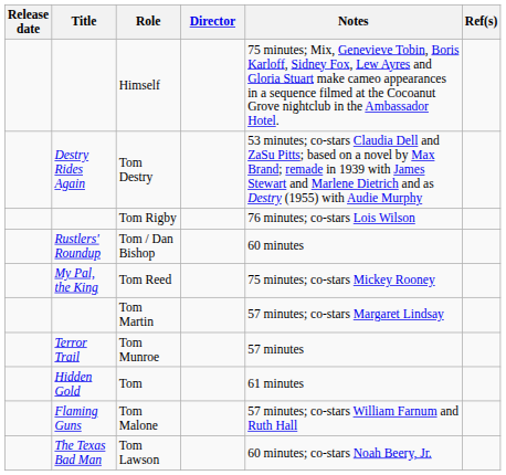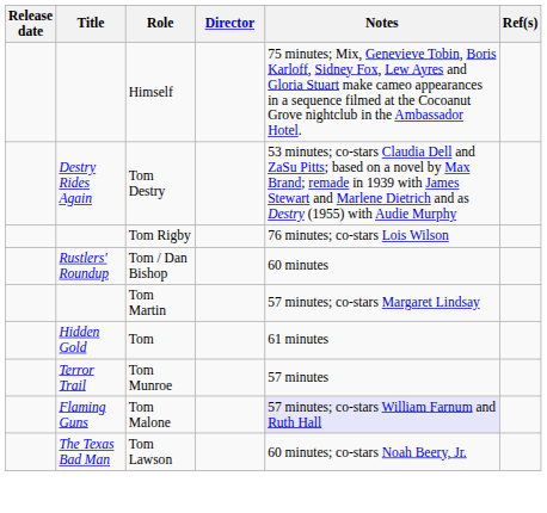 <table class="wikitable sortable sticky-header" width=100%>
 <tr>
 <th scope="col" with=10%>Release date</th>
 <th scope="col" width=13%>Title</th>
 <th scope="col" width=13%>Role</th>
 <th scope="col" width=13%><a href='#'>Director</a></th>
 <th scope="col" class="unsortable" width=44%>Notes</th>
 <th scope="col" class="unsortable" width=5%>Ref(s)</th>
 </tr>
 <tr>
 <td></td>
 <td scope="row"><em></em></td>
 <td>Himself</td>
 <td></td>
 <td>75 minutes; Mix, <a href='#'>Genevieve Tobin</a>, <a href='#'>Boris Karloff</a>, <a href='#'>Sidney Fox</a>, <a href='#'>Lew Ayres</a> and <a href='#'>Gloria Stuart</a> make cameo appearances in a sequence filmed at the Cocoanut Grove nightclub in the <a href='#'>Ambassador Hotel</a>.</td>
 <td align="center"></td>
 </tr>
 <tr>
 <td></td>
 <td scope="row"><em><a href='#'>Destry Rides Again</a></em></td>
 <td>Tom Destry</td>
 <td></td>
 <td>53 minutes; co-stars <a href='#'>Claudia Dell</a> and <a href='#'>ZaSu Pitts</a>; based on a novel by <a href='#'>Max Brand</a>; <a href='#'>remade</a> in 1939 with <a href='#'>James Stewart</a> and <a href='#'>Marlene Dietrich</a> and as <em><a href='#'>Destry</a></em> (1955) with <a href='#'>Audie Murphy</a></td>
 <td align="center"><br></td>
 </tr>
 <tr>
 <td></td>
 <td scope="row"><em></em></td>
 <td>Tom Rigby</td>
 <td></td>
 <td>76 minutes; co-stars <a href='#'>Lois Wilson</a></td>
 <td align="center"></td>
 </tr>
 <tr>
 <td></td>
 <td scope="row"><em><a href='#'>Rustlers' Roundup</a></em></td>
 <td>Tom / Dan Bishop</td>
 <td></td>
 <td>60 minutes</td>
 <td align="center"></td>
 </tr>
 <tr>
 <td></td>
-<td scope="row"><em><a href='#'>My Pal, the King</a></em></td>
-<td>Tom Reed</td>
+<td scope="row"><em></em></td>
+<td>Tom Martin</td>
 <td></td>
-<td>75 minutes; co-stars <a href='#'>Mickey Rooney</a></td>
+<td>57 minutes; co-stars <a href='#'>Margaret Lindsay</a></td>
 <td align="center"></td>
 </tr>
 <tr>
 <td></td>
-<td scope="row"><em></em></td>
-<td>Tom Martin</td>
+<td scope="row"><em><a href='#'>Hidden Gold</a></em></td>
+<td>Tom</td>
 <td></td>
-<td>57 minutes; co-stars <a href='#'>Margaret Lindsay</a></td>
+<td>61 minutes</td>
 <td align="center"></td>
 </tr>
 <tr>
 <td></td>
 <td scope="row"><em><a href='#'>Terror Trail</a></em></td>
 <td>Tom Munroe</td>
 <td></td>
 <td>57 minutes</td>
 <td align="center"></td>
 </tr>
 <tr>
 <td></td>
-<td scope="row"><em><a href='#'>Hidden Gold</a></em></td>
-<td>Tom</td>
-<td></td>
-<td>61 minutes</td>
-<td align="center"></td>
-</tr>
-<tr>
-<td></td>
 <td scope="row"><em><a href='#'>Flaming Guns</a></em></td>
 <td>Tom Malone</td>
 <td></td>
-<td>57 minutes; co-stars <a href='#'>William Farnum</a> and <a href='#'>Ruth Hall</a></td>
+<td style="background: lavender;">57 minutes; co-stars <a href='#'>William Farnum</a> and <a href='#'>Ruth Hall</a></td>
 <td align="center"></td>
 </tr>
 <tr>
 <td></td>
 <td scope="row"><em><a href='#'>The Texas Bad Man</a></em></td>
 <td>Tom Lawson</td>
 <td></td>
 <td>60 minutes; co-stars <a href='#'>Noah Beery, Jr.</a></td>
 <td align="center"></td>
 </tr>
 </table>
